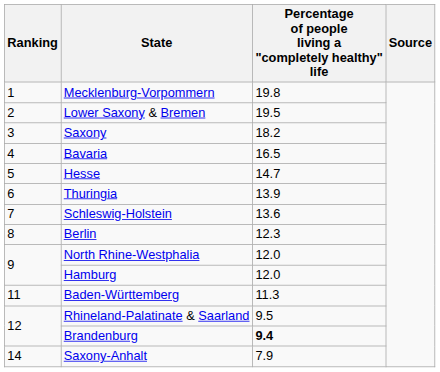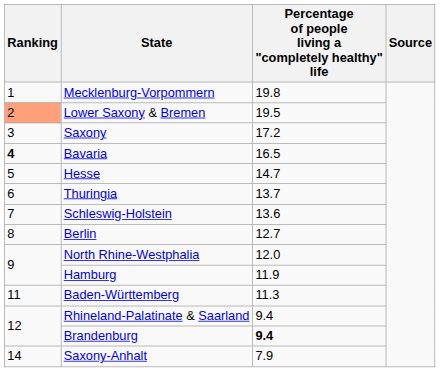 <table class="wikitable sortable">
 <tr>
 <th>Ranking</th>
 <th>State</th>
 <th>Percentage<br>of people<br>living a<br>"completely healthy"<br>life</th>
 <th>Source</th>
 </tr>
 <tr>
 <td>1</td>
 <td><a href='#'>Mecklenburg-Vorpommern</a></td>
 <td>19.8</td>
 <td rowspan="14"></td>
 </tr>
 <tr>
-<td>2</td>
+<td style="background: lightsalmon;">2</td>
 <td><a href='#'>Lower Saxony</a> & <a href='#'>Bremen</a></td>
 <td>19.5</td>
 </tr>
 <tr>
 <td>3</td>
 <td><a href='#'>Saxony</a></td>
-<td>18.2</td>
+<td>17.2</td>
 </tr>
 <tr>
-<td>4</td>
+<td><strong>4</strong></td>
 <td><a href='#'>Bavaria</a></td>
 <td>16.5</td>
 </tr>
 <tr>
 <td>5</td>
 <td><a href='#'>Hesse</a></td>
 <td>14.7</td>
 </tr>
 <tr>
 <td>6</td>
 <td><a href='#'>Thuringia</a></td>
-<td>13.9</td>
+<td>13.7</td>
 </tr>
 <tr>
 <td>7</td>
 <td><a href='#'>Schleswig-Holstein</a></td>
 <td>13.6</td>
 </tr>
 <tr>
 <td>8</td>
 <td><a href='#'>Berlin</a></td>
-<td>12.3</td>
+<td>12.7</td>
 </tr>
 <tr>
 <td rowspan="2">9</td>
 <td><a href='#'>North Rhine-Westphalia</a></td>
 <td>12.0</td>
 </tr>
 <tr>
 <td><a href='#'>Hamburg</a></td>
-<td>12.0</td>
+<td>11.9</td>
 </tr>
 <tr>
 <td>11</td>
 <td><a href='#'>Baden-Württemberg</a></td>
 <td>11.3</td>
 </tr>
 <tr>
 <td rowspan="2">12</td>
 <td><a href='#'>Rhineland-Palatinate</a> & <a href='#'>Saarland</a></td>
-<td>9.5</td>
+<td>9.4</td>
 </tr>
 <tr>
 <td><a href='#'>Brandenburg</a></td>
 <td><strong>9.4</strong></td>
 </tr>
 <tr>
 <td>14</td>
 <td><a href='#'>Saxony-Anhalt</a></td>
 <td>7.9</td>
 </tr>
 </table>
